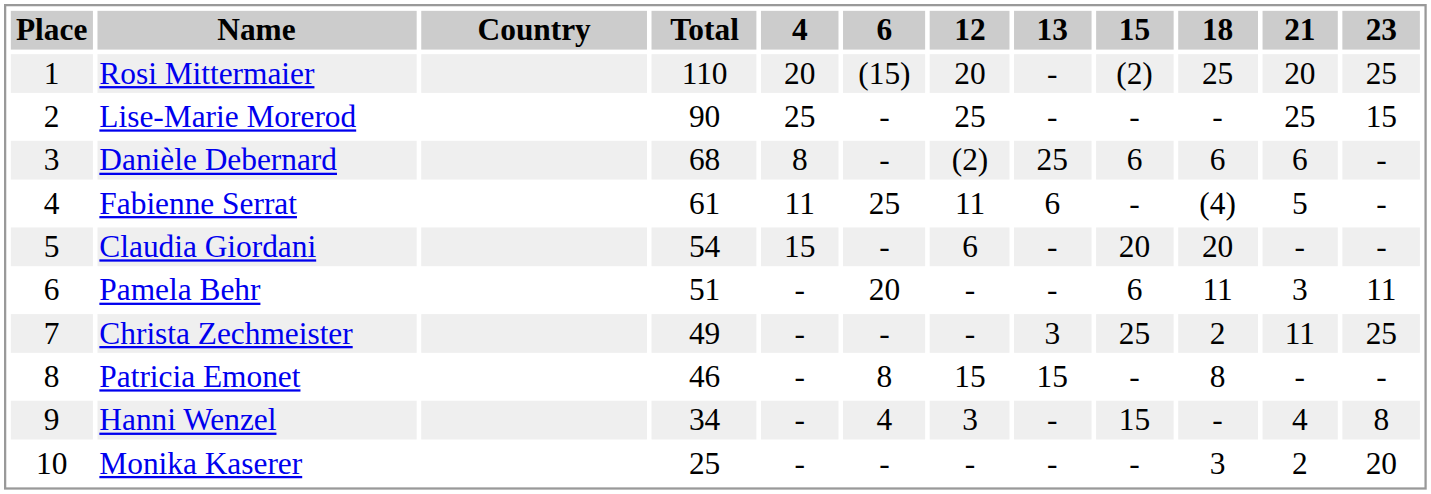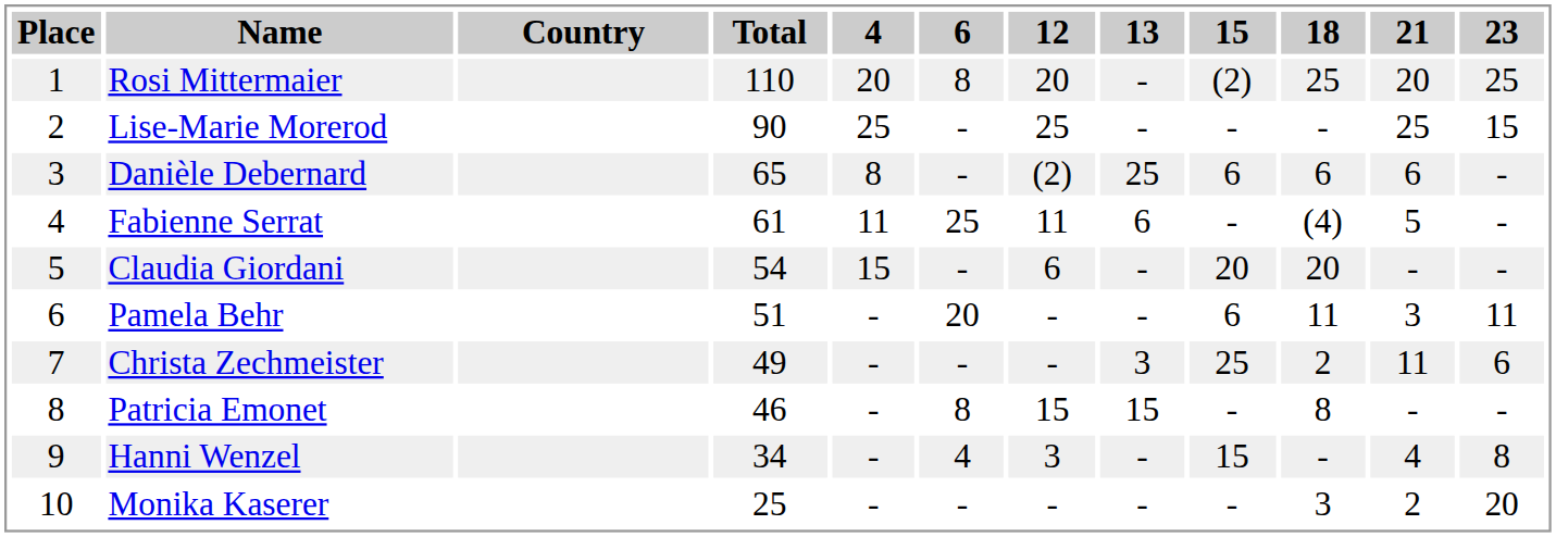 <table border="0" style="border: 1px solid #999; background-color:#FFFFFF; text-align:center; font-size:86%; line-height:15px;">
 <tr align="center" bgcolor="#CCCCCC">
 <th width=35>Place</th>
 <th width=170>Name</th>
 <th width=120>Country</th>
 <th width=50>Total</th>
 <th width=40>4</th>
 <th width=40>6</th>
 <th width=40>12</th>
 <th width=40>13</th>
 <th width=40>15</th>
 <th width=40>18</th>
 <th width=40>21</th>
 <th width=40>23</th>
 </tr>
 <tr bgcolor="#EFEFEF">
 <td>1</td>
 <td align="left"><a href='#'>Rosi Mittermaier</a></td>
 <td align="left"></td>
 <td>110</td>
 <td>20</td>
-<td>(15)</td>
+<td>8</td>
 <td>20</td>
 <td>-</td>
 <td>(2)</td>
 <td>25</td>
 <td>20</td>
 <td>25</td>
 </tr>
 <tr>
 <td>2</td>
 <td align="left"><a href='#'>Lise-Marie Morerod</a></td>
 <td align="left"></td>
 <td>90</td>
 <td>25</td>
 <td>-</td>
 <td>25</td>
 <td>-</td>
 <td>-</td>
 <td>-</td>
 <td>25</td>
 <td>15</td>
 </tr>
 <tr bgcolor="#EFEFEF">
 <td>3</td>
 <td align="left"><a href='#'>Danièle Debernard</a></td>
 <td align="left"></td>
-<td>68</td>
+<td>65</td>
 <td>8</td>
 <td>-</td>
 <td>(2)</td>
 <td>25</td>
 <td>6</td>
 <td>6</td>
 <td>6</td>
 <td>-</td>
 </tr>
 <tr>
 <td>4</td>
 <td align="left"><a href='#'>Fabienne Serrat</a></td>
 <td align="left"></td>
 <td>61</td>
 <td>11</td>
 <td>25</td>
 <td>11</td>
 <td>6</td>
 <td>-</td>
 <td>(4)</td>
 <td>5</td>
 <td>-</td>
 </tr>
 <tr bgcolor="#EFEFEF">
 <td>5</td>
 <td align="left"><a href='#'>Claudia Giordani</a></td>
 <td align="left"></td>
 <td>54</td>
 <td>15</td>
 <td>-</td>
 <td>6</td>
 <td>-</td>
 <td>20</td>
 <td>20</td>
 <td>-</td>
 <td>-</td>
 </tr>
 <tr>
 <td>6</td>
 <td align="left"><a href='#'>Pamela Behr</a></td>
 <td align="left"></td>
 <td>51</td>
 <td>-</td>
 <td>20</td>
 <td>-</td>
 <td>-</td>
 <td>6</td>
 <td>11</td>
 <td>3</td>
 <td>11</td>
 </tr>
 <tr bgcolor="#EFEFEF">
 <td>7</td>
 <td align="left"><a href='#'>Christa Zechmeister</a></td>
 <td align="left"></td>
 <td>49</td>
 <td>-</td>
 <td>-</td>
 <td>-</td>
 <td>3</td>
 <td>25</td>
 <td>2</td>
 <td>11</td>
-<td>25</td>
+<td>6</td>
 </tr>
 <tr>
 <td>8</td>
 <td align="left"><a href='#'>Patricia Emonet</a></td>
 <td align="left"></td>
 <td>46</td>
 <td>-</td>
 <td>8</td>
 <td>15</td>
 <td>15</td>
 <td>-</td>
 <td>8</td>
 <td>-</td>
 <td>-</td>
 </tr>
 <tr bgcolor="#EFEFEF">
 <td>9</td>
 <td align="left"><a href='#'>Hanni Wenzel</a></td>
 <td align="left"></td>
 <td>34</td>
 <td>-</td>
 <td>4</td>
 <td>3</td>
 <td>-</td>
 <td>15</td>
 <td>-</td>
 <td>4</td>
 <td>8</td>
 </tr>
 <tr>
 <td>10</td>
 <td align="left"><a href='#'>Monika Kaserer</a></td>
 <td align="left"></td>
 <td>25</td>
 <td>-</td>
 <td>-</td>
 <td>-</td>
 <td>-</td>
 <td>-</td>
 <td>3</td>
 <td>2</td>
 <td>20</td>
 </tr>
 </table>
